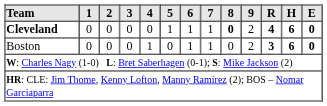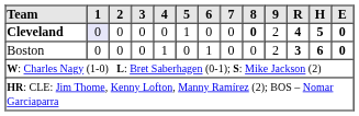 <table border=1 cellspacing=0 width=425 style="margin-left:3em;">
 <tr style="text-align:center; background-color:#e6e6e6;">
 <th align=left width=22%>Team</th>
 <th width=6%>1</th>
 <th width=6%>2</th>
 <th width=6%>3</th>
 <th width=6%>4</th>
 <th width=6%>5</th>
 <th width=6%>6</th>
 <th width=6%>7</th>
 <th width=6%>8</th>
 <th width=6%>9</th>
 <th width=6%>R</th>
 <th width=6%>H</th>
 <th width=6%>E</th>
 </tr>
 <tr style="text-align:center;">
 <td align=left><strong>Cleveland</strong></td>
-<td>0</td>
+<td style="background: lavender;">0</td>
 <td>0</td>
 <td>0</td>
 <td>0</td>
 <td>1</td>
-<td>1</td>
-<td>1</td>
+<td>0</td>
+<td>0</td>
 <td><strong>0</strong></td>
 <td>2</td>
 <td><strong>4</strong></td>
-<td><strong>6</strong></td>
+<td><strong>5</strong></td>
 <td><strong>0</strong></td>
 </tr>
 <tr style="text-align:center;">
 <td align=left>Boston</td>
 <td>0</td>
 <td>0</td>
 <td>0</td>
 <td>1</td>
 <td>0</td>
 <td>1</td>
-<td>1</td>
+<td>0</td>
 <td>0</td>
 <td>2</td>
 <td><strong>3</strong></td>
 <td><strong>6</strong></td>
 <td><strong>0</strong></td>
 </tr>
 <tr style="text-align:left;">
 <td colspan=14><small><strong>W</strong>: <a href='#'>Charles Nagy</a> (1-0)   <strong>L</strong>: <a href='#'>Bret Saberhagen</a> (0-1); <strong>S</strong>: <a href='#'>Mike Jackson</a> (2)  </small></td>
 </tr>
 <tr style="text-align:left;">
 <td colspan=14><small><strong>HR</strong>: CLE: <a href='#'>Jim Thome</a>, <a href='#'>Kenny Lofton</a>, <a href='#'>Manny Ramírez</a> (2); BOS – <a href='#'>Nomar Garciaparra</a>   </small></td>
 </tr>
 </table>
